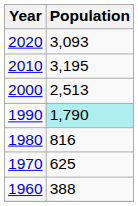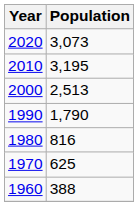 <table class="wikitable">
 <tr>
 <th>Year</th>
 <th>Population</th>
 </tr>
 <tr>
 <td><a href='#'>2020</a></td>
-<td>3,093</td>
+<td>3,073</td>
 </tr>
 <tr>
 <td><a href='#'>2010</a></td>
 <td>3,195</td>
 </tr>
 <tr>
 <td><a href='#'>2000</a></td>
 <td>2,513</td>
 </tr>
 <tr>
 <td><a href='#'>1990</a></td>
-<td style="background: paleturquoise;">1,790</td>
+<td>1,790</td>
 </tr>
 <tr>
 <td><a href='#'>1980</a></td>
 <td>816</td>
 </tr>
 <tr>
 <td><a href='#'>1970</a></td>
 <td>625</td>
 </tr>
 <tr>
 <td><a href='#'>1960</a></td>
 <td>388</td>
 </tr>
 <tr>
 </tr>
 </table>
